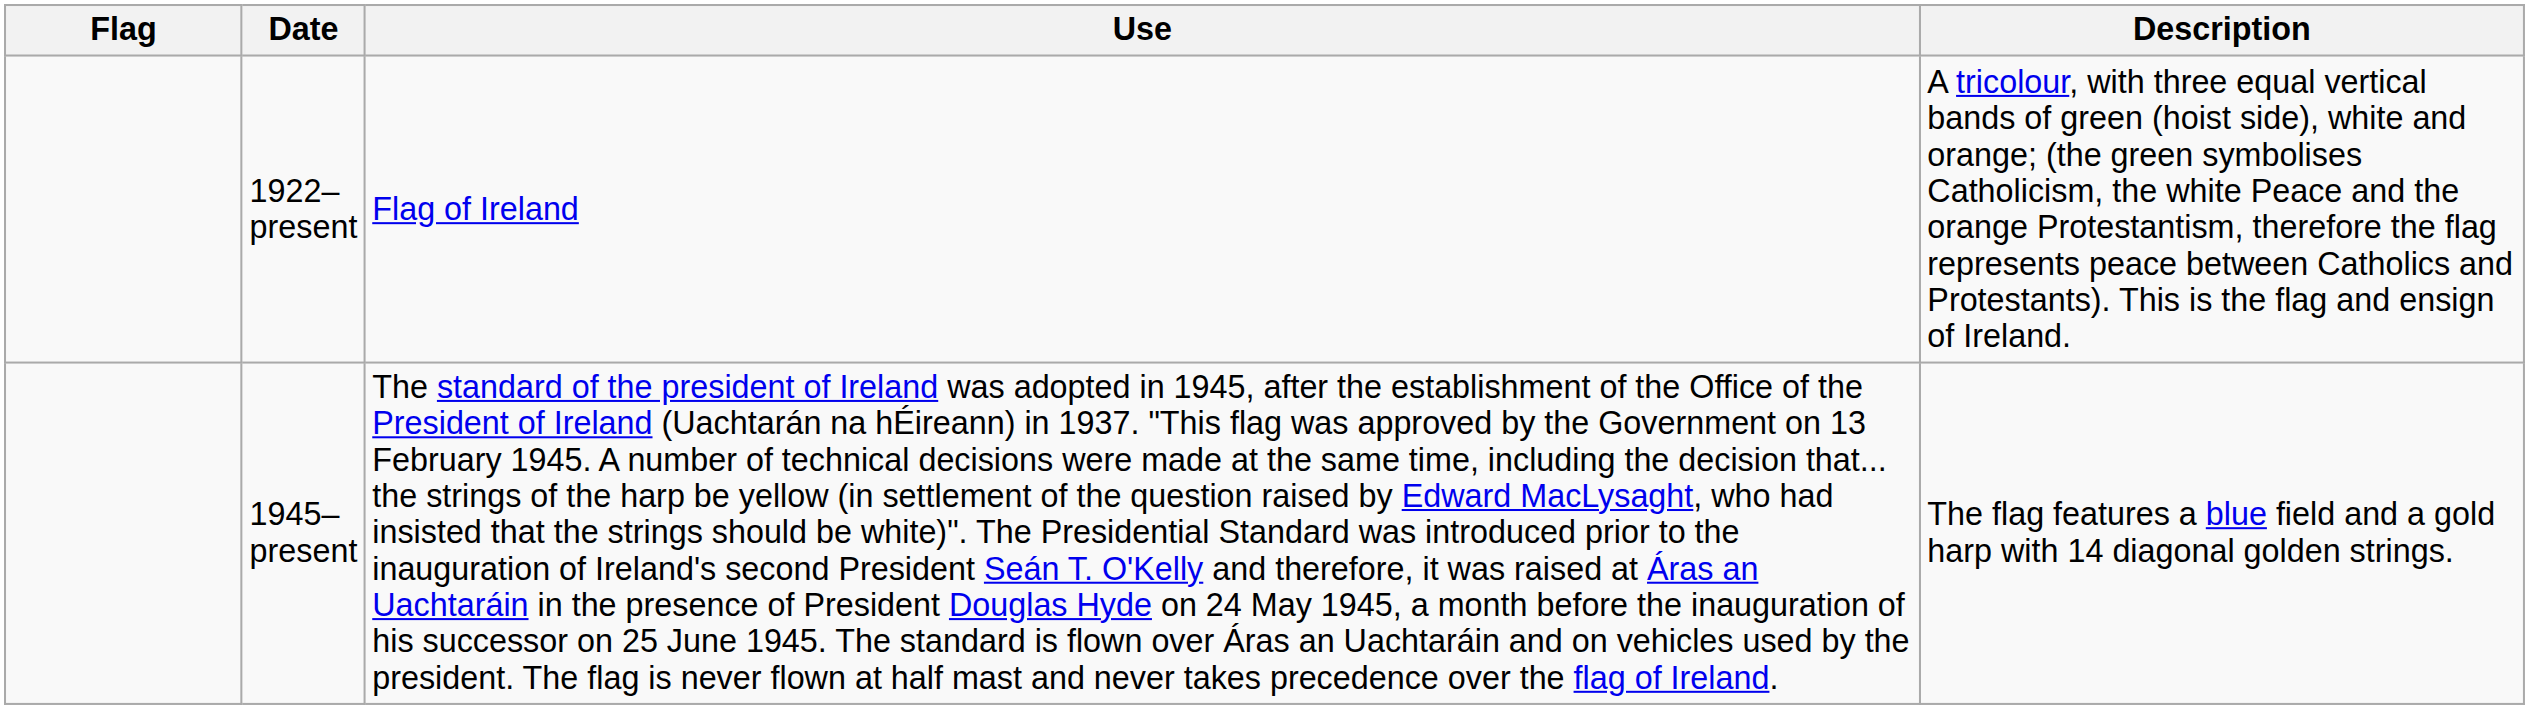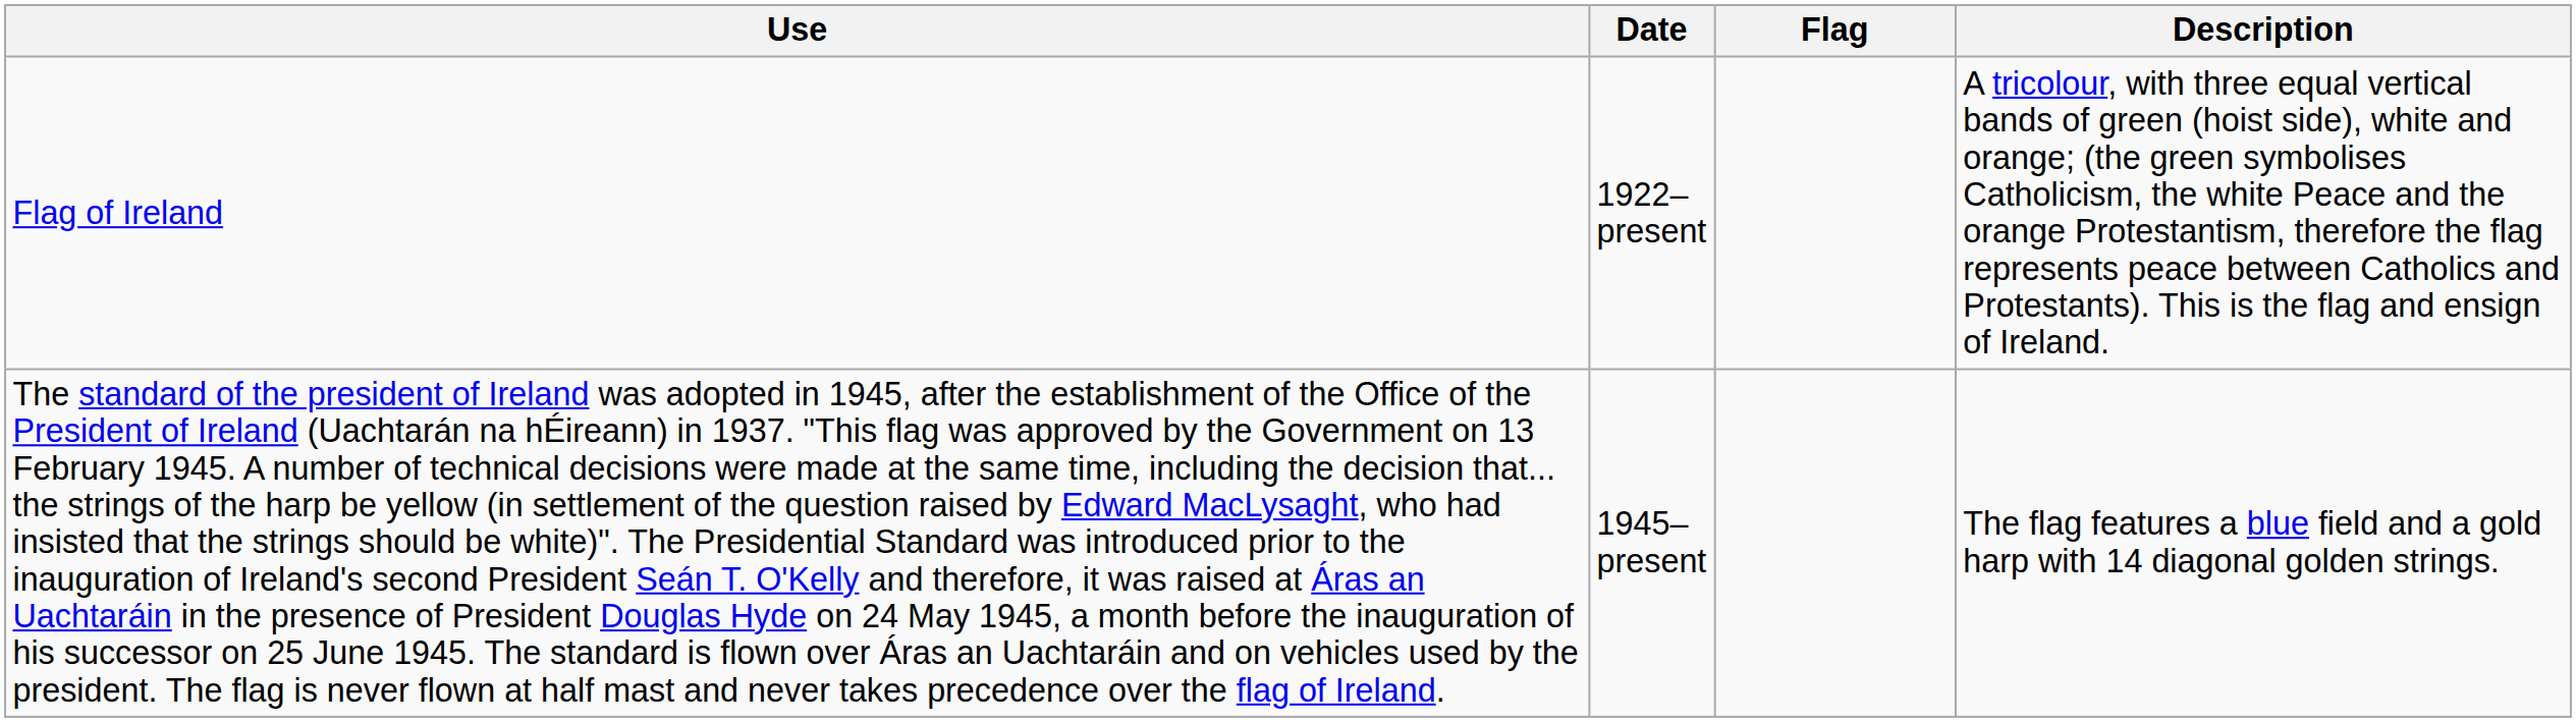 <table class="wikitable">
 <tr>
+<th>Use</th>
+<th width=30>Date</th>
 <th width=110>Flag</th>
-<th width=30>Date</th>
-<th>Use</th>
 <th>Description</th>
 </tr>
 <tr>
+<td><a href='#'>Flag of Ireland</a></td>
+<td>1922–present</td>
 <td></td>
-<td>1922–present</td>
-<td><a href='#'>Flag of Ireland</a></td>
 <td>A <a href='#'>tricolour</a>, with three equal vertical bands of green (hoist side), white and orange; (the green symbolises Catholicism, the white Peace and the orange Protestantism, therefore the flag represents peace between Catholics and Protestants). This is the flag and ensign of Ireland.</td>
 </tr>
 <tr>
+<td>The <a href='#'>standard of the president of Ireland</a> was adopted in 1945, after the establishment of the Office of the <a href='#'>President of Ireland</a> (Uachtarán na hÉireann) in 1937. "This flag was approved by the Government on 13 February 1945. A number of technical decisions were made at the same time, including the decision that... the strings of the harp be yellow (in settlement of the question raised by <a href='#'>Edward MacLysaght</a>, who had insisted that the strings should be white)". The Presidential Standard was introduced prior to the inauguration of Ireland's second President <a href='#'>Seán T. O'Kelly</a> and therefore, it was raised at <a href='#'>Áras an Uachtaráin</a> in the presence of President <a href='#'>Douglas Hyde</a> on 24 May 1945, a month before the inauguration of his successor on 25 June 1945. The standard is flown over Áras an Uachtaráin and on vehicles used by the president. The flag is never flown at half mast and never takes precedence over the <a href='#'>flag of Ireland</a>.</td>
+<td>1945–present</td>
 <td></td>
-<td>1945–present</td>
-<td>The <a href='#'>standard of the president of Ireland</a> was adopted in 1945, after the establishment of the Office of the <a href='#'>President of Ireland</a> (Uachtarán na hÉireann) in 1937. "This flag was approved by the Government on 13 February 1945. A number of technical decisions were made at the same time, including the decision that... the strings of the harp be yellow (in settlement of the question raised by <a href='#'>Edward MacLysaght</a>, who had insisted that the strings should be white)". The Presidential Standard was introduced prior to the inauguration of Ireland's second President <a href='#'>Seán T. O'Kelly</a> and therefore, it was raised at <a href='#'>Áras an Uachtaráin</a> in the presence of President <a href='#'>Douglas Hyde</a> on 24 May 1945, a month before the inauguration of his successor on 25 June 1945. The standard is flown over Áras an Uachtaráin and on vehicles used by the president. The flag is never flown at half mast and never takes precedence over the <a href='#'>flag of Ireland</a>.</td>
 <td>The flag features a <a href='#'>blue</a> field and a gold harp with 14 diagonal golden strings.</td>
 </tr>
 </table>
